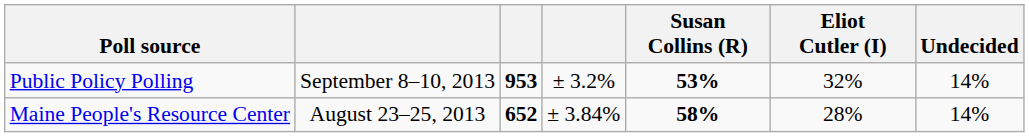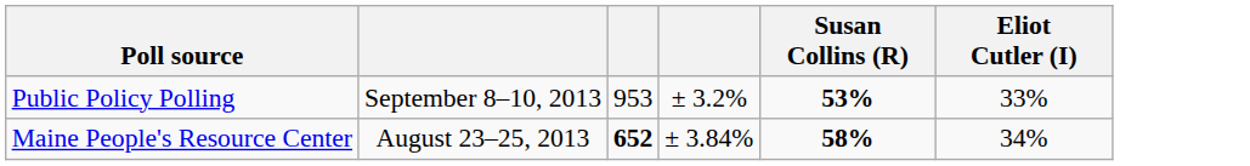 <table class="wikitable" style="text-align:center">
 <tr valign= bottom>
 <th>Poll source</th>
 <th></th>
 <th></th>
 <th></th>
 <th style="width:100px;">Susan<br>Collins (R)</th>
 <th style="width:100px;">Eliot<br>Cutler (I)</th>
-<th>Undecided</th>
 </tr>
 <tr>
 <td align=left><a href='#'>Public Policy Polling</a></td>
 <td>September 8–10, 2013</td>
-<td><strong>953</strong></td>
+<td>953</td>
 <td>± 3.2%</td>
 <td><strong>53%</strong></td>
-<td>32%</td>
-<td>14%</td>
+<td>33%</td>
 </tr>
 <tr>
 <td align=left><a href='#'>Maine People's Resource Center</a></td>
 <td>August 23–25, 2013</td>
 <td><strong>652</strong></td>
 <td>± 3.84%</td>
 <td><strong>58%</strong></td>
-<td>28%</td>
-<td>14%</td>
+<td>34%</td>
 </tr>
 </table>
